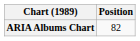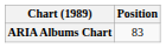 <table class="wikitable sortable plainrowheaders" style="text-align:center">
 <tr>
 <th scope="col">Chart (1989)</th>
 <th scope="col">Position</th>
 </tr>
 <tr>
 <th scope="row">ARIA Albums Chart</th>
-<td>82</td>
+<td>83</td>
 </tr>
 </table>
